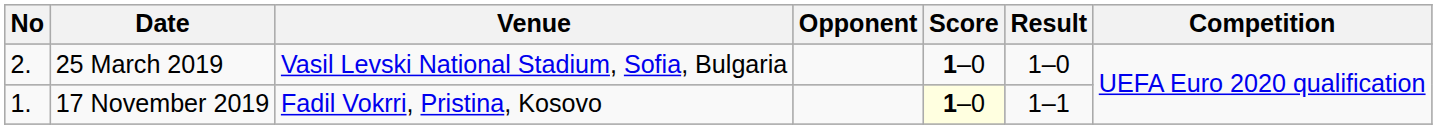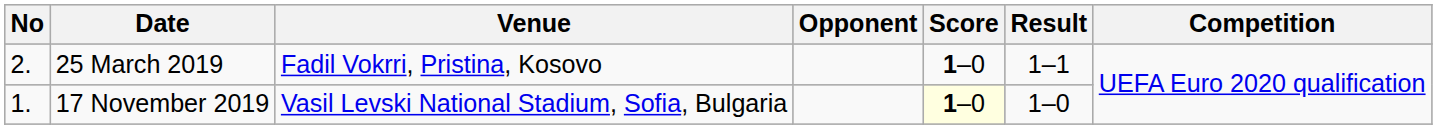 <table class="wikitable" style="font-size:100%;">
 <tr>
 <th>No</th>
 <th>Date</th>
 <th>Venue</th>
 <th>Opponent</th>
 <th>Score</th>
 <th>Result</th>
 <th>Competition</th>
 </tr>
 <tr>
 <td>2.</td>
 <td>25 March 2019</td>
-<td><a href='#'>Vasil Levski National Stadium</a>, <a href='#'>Sofia</a>, Bulgaria</td>
+<td><a href='#'>Fadil Vokrri</a>, <a href='#'>Pristina</a>, Kosovo</td>
 <td></td>
 <td align=center><strong>1</strong>–0</td>
-<td align=center>1–0</td>
+<td align=center>1–1</td>
 <td rowspan=2><a href='#'>UEFA Euro 2020 qualification</a></td>
 </tr>
 <tr>
 <td>1.</td>
 <td>17 November 2019</td>
-<td><a href='#'>Fadil Vokrri</a>, <a href='#'>Pristina</a>, Kosovo</td>
+<td><a href='#'>Vasil Levski National Stadium</a>, <a href='#'>Sofia</a>, Bulgaria</td>
 <td></td>
 <td align=center style="background: lightyellow;"><strong>1</strong>–0</td>
-<td align=center>1–1</td>
+<td align=center>1–0</td>
 </tr>
 </table>
